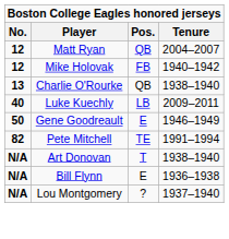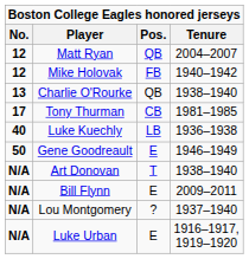 <table class="wikitable" style="text-align:center">
 <tr>
 <td colspan=4 style=><strong>Boston College Eagles honored jerseys</strong></td>
 </tr>
 <tr>
 <th style=>No.</th>
 <th style=>Player</th>
 <th style=>Pos.</th>
 <th style=>Tenure</th>
 </tr>
 <tr>
 <td><strong>12</strong></td>
 <td><a href='#'>Matt Ryan</a></td>
 <td><a href='#'>QB</a></td>
 <td>2004–2007</td>
 </tr>
 <tr>
 <td><strong>12</strong></td>
 <td><a href='#'>Mike Holovak</a></td>
 <td><a href='#'>FB</a></td>
 <td>1940–1942</td>
 </tr>
 <tr>
 <td><strong>13</strong></td>
 <td><a href='#'>Charlie O'Rourke</a></td>
 <td>QB</td>
 <td>1938–1940</td>
 </tr>
 <tr>
+<td><strong>17</strong></td>
+<td><a href='#'>Tony Thurman</a></td>
+<td><a href='#'>CB</a></td>
+<td>1981–1985</td>
+</tr>
+<tr>
 <td><strong>40</strong></td>
 <td><a href='#'>Luke Kuechly</a></td>
 <td><a href='#'>LB</a></td>
-<td>2009–2011</td>
+<td>1936–1938</td>
 </tr>
 <tr>
 <td><strong>50</strong></td>
 <td><a href='#'>Gene Goodreault</a></td>
 <td><a href='#'>E</a></td>
 <td>1946–1949</td>
-</tr>
-<tr>
-<td><strong>82</strong></td>
-<td><a href='#'>Pete Mitchell</a></td>
-<td><a href='#'>TE</a></td>
-<td>1991–1994</td>
 </tr>
 <tr>
 <td><strong>N/A</strong></td>
 <td><a href='#'>Art Donovan</a></td>
 <td><a href='#'>T</a></td>
 <td>1938–1940</td>
 </tr>
 <tr>
 <td><strong>N/A</strong></td>
 <td><a href='#'>Bill Flynn</a></td>
 <td>E</td>
-<td>1936–1938</td>
+<td>2009–2011</td>
 </tr>
 <tr>
 <td><strong>N/A</strong></td>
 <td>Lou Montgomery</td>
 <td>?</td>
 <td>1937–1940</td>
 </tr>
+<tr>
+<td><strong>N/A</strong></td>
+<td><a href='#'>Luke Urban</a></td>
+<td>E</td>
+<td>1916–1917, <br> 1919–1920</td>
+</tr>
 </table>
